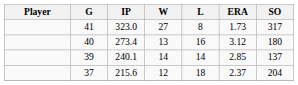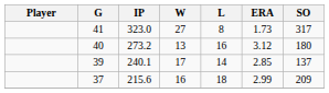 <table class="wikitable sortable">
 <tr>
 <th bgcolor="#DDDDFF" width="16%">Player</th>
 <th bgcolor="#DDDDFF" width="9%">G</th>
 <th bgcolor="#DDDDFF" width="9%">IP</th>
 <th bgcolor="#DDDDFF" width="9%">W</th>
 <th bgcolor="#DDDDFF" width="9%">L</th>
 <th bgcolor="#DDDDFF" width="9%">ERA</th>
 <th bgcolor="#DDDDFF" width="9%">SO</th>
 </tr>
 <tr align="center">
 <td></td>
 <td>41</td>
 <td>323.0</td>
 <td>27</td>
 <td>8</td>
 <td>1.73</td>
 <td>317</td>
 </tr>
 <tr align="center">
 <td></td>
 <td>40</td>
-<td>273.4</td>
+<td>273.2</td>
 <td>13</td>
 <td>16</td>
 <td>3.12</td>
 <td>180</td>
 </tr>
 <tr align="center">
 <td></td>
 <td>39</td>
 <td>240.1</td>
-<td>14</td>
+<td>17</td>
 <td>14</td>
 <td>2.85</td>
 <td>137</td>
 </tr>
 <tr align="center">
 <td></td>
 <td>37</td>
 <td>215.6</td>
-<td>12</td>
+<td>16</td>
 <td>18</td>
-<td>2.37</td>
-<td>204</td>
+<td>2.99</td>
+<td>209</td>
 </tr>
 <tr align="center">
 </tr>
 </table>
